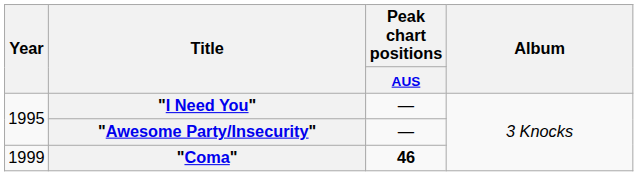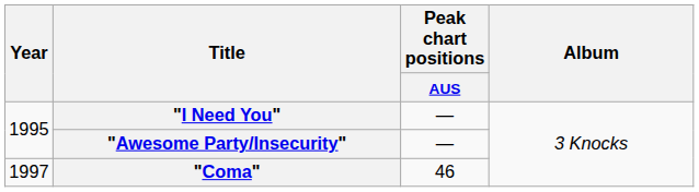 <table class="wikitable plainrowheaders" style="text-align:center;" border="1">
 <tr>
 <th scope="col" rowspan="2" style="width:1em;">Year</th>
 <th scope="col" rowspan="2" style="width:19em;">Title</th>
 <th scope="col" colspan="1">Peak chart positions</th>
 <th scope="col" rowspan="2" style="width:11em;">Album</th>
 </tr>
 <tr>
 <th width="30px"><small><a href='#'>AUS</a><br></small></th>
 </tr>
 <tr>
 <td rowspan="2">1995</td>
 <th scope="row">"<a href='#'>I Need You</a>"</th>
 <td>—</td>
 <td rowspan="3"><em>3 Knocks</em></td>
 </tr>
 <tr>
 <th scope="row">"<a href='#'>Awesome Party/Insecurity</a>"</th>
 <td>—</td>
 </tr>
 <tr>
-<td>1999</td>
+<td>1997</td>
 <th scope="row">"<a href='#'>Coma</a>"</th>
-<td><strong>46</strong></td>
+<td>46</td>
 </tr>
 </table>
